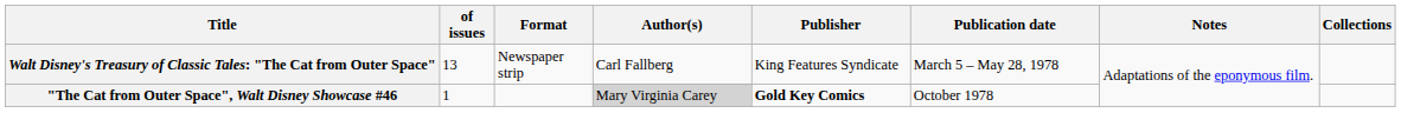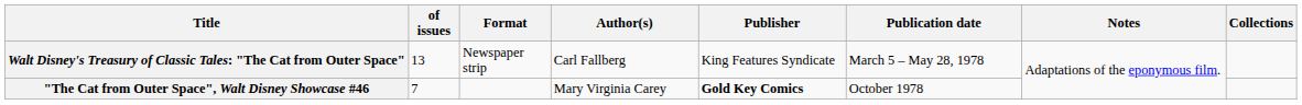 <table class="wikitable">
 <tr>
 <th>Title</th>
 <th style="width:40pt"> of issues</th>
 <th style="width:75pt">Format</th>
 <th style="width:125pt">Author(s)</th>
 <th style="width:125pt">Publisher</th>
 <th style="width:150pt">Publication date</th>
 <th style="width:175pt">Notes</th>
 <th>Collections</th>
 </tr>
 <tr>
 <th><em>Walt Disney's Treasury of Classic Tales</em>: "The Cat from Outer Space"</th>
 <td>13</td>
 <td>Newspaper strip</td>
 <td>Carl Fallberg</td>
 <td>King Features Syndicate</td>
 <td>March 5 – May 28, 1978</td>
 <td rowspan="2">Adaptations of the <a href='#'>eponymous film</a>.</td>
 <td></td>
 </tr>
 <tr>
 <th>"The Cat from Outer Space", <em>Walt Disney Showcase</em> #46</th>
-<td>1</td>
+<td>7</td>
 <td></td>
-<td style="background: lightgrey;">Mary Virginia Carey</td>
+<td>Mary Virginia Carey</td>
 <td><strong>Gold Key Comics</strong></td>
 <td>October 1978</td>
 <td></td>
 </tr>
 </table>
